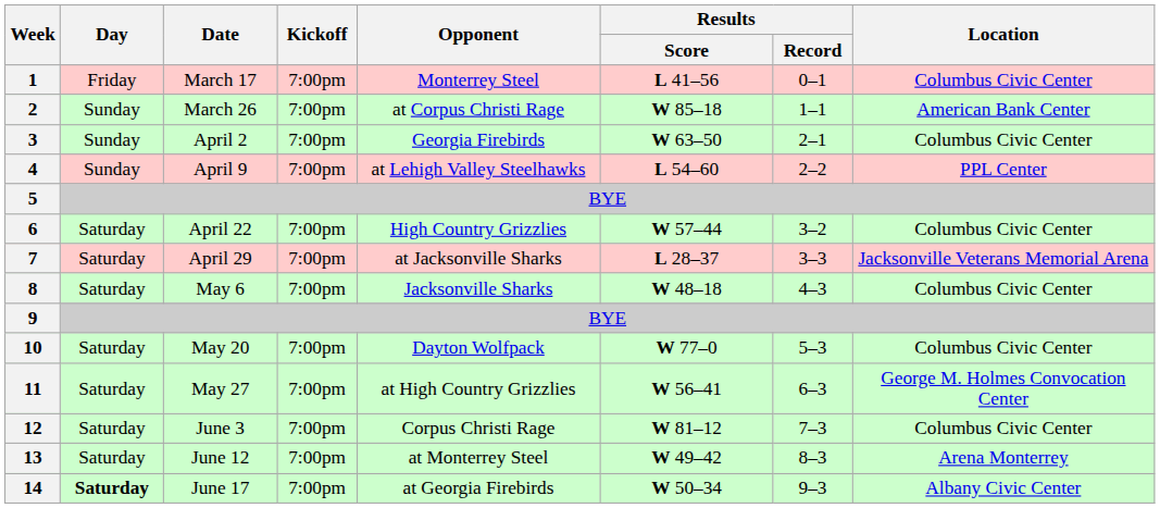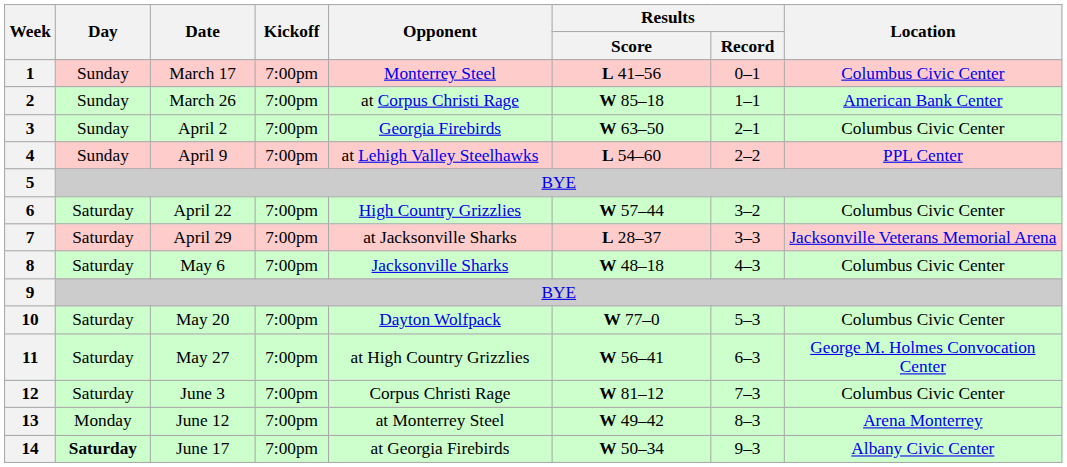 <table class="wikitable">
 <tr>
 <th rowspan="2" width="40">Week</th>
 <th rowspan="2" width="80">Day</th>
 <th rowspan="2" width="90">Date</th>
 <th rowspan="2" width="60">Kickoff</th>
 <th rowspan="2" width="200">Opponent</th>
 <th colspan="2" width="200">Results</th>
 <th rowspan="2" width="250">Location</th>
 </tr>
 <tr>
 <th width="140">Score</th>
 <th width="60">Record</th>
 </tr>
 <tr align="center" bgcolor=#FFCCCC>
 <th>1</th>
-<td>Friday</td>
+<td>Sunday</td>
 <td>March 17</td>
 <td>7:00pm</td>
 <td><a href='#'>Monterrey Steel</a></td>
 <td><strong>L</strong> 41–56</td>
 <td>0–1</td>
 <td><a href='#'>Columbus Civic Center</a></td>
 </tr>
 <tr align="center" bgcolor=#CCFFCC>
 <th>2</th>
 <td>Sunday</td>
 <td>March 26</td>
 <td>7:00pm</td>
 <td>at <a href='#'>Corpus Christi Rage</a></td>
 <td><strong>W</strong> 85–18</td>
 <td>1–1</td>
 <td><a href='#'>American Bank Center</a></td>
 </tr>
 <tr align="center" bgcolor=#CCFFCC>
 <th>3</th>
 <td>Sunday</td>
 <td>April 2</td>
 <td>7:00pm</td>
 <td><a href='#'>Georgia Firebirds</a></td>
 <td><strong>W</strong> 63–50</td>
 <td>2–1</td>
 <td>Columbus Civic Center</td>
 </tr>
 <tr align="center" bgcolor=#FFCCCC>
 <th>4</th>
 <td>Sunday</td>
 <td>April 9</td>
 <td>7:00pm</td>
 <td>at <a href='#'>Lehigh Valley Steelhawks</a></td>
 <td><strong>L</strong> 54–60</td>
 <td>2–2</td>
 <td><a href='#'>PPL Center</a></td>
 </tr>
 <tr align="center" bgcolor="#CCCCCC">
 <th>5</th>
 <td colSpan=7><a href='#'>BYE</a></td>
 </tr>
 <tr align="center" bgcolor=#CCFFCC>
 <th>6</th>
 <td>Saturday</td>
 <td>April 22</td>
 <td>7:00pm</td>
 <td><a href='#'>High Country Grizzlies</a></td>
 <td><strong>W</strong> 57–44</td>
 <td>3–2</td>
 <td>Columbus Civic Center</td>
 </tr>
 <tr align="center" bgcolor=#FFCCCC>
 <th>7</th>
 <td>Saturday</td>
 <td>April 29</td>
 <td>7:00pm</td>
 <td>at Jacksonville Sharks</td>
 <td><strong>L</strong> 28–37</td>
 <td>3–3</td>
 <td><a href='#'>Jacksonville Veterans Memorial Arena</a></td>
 </tr>
 <tr align="center" bgcolor=#CCFFCC>
 <th>8</th>
 <td>Saturday</td>
 <td>May 6</td>
 <td>7:00pm</td>
 <td><a href='#'>Jacksonville Sharks</a></td>
 <td><strong>W</strong> 48–18</td>
 <td>4–3</td>
 <td>Columbus Civic Center</td>
 </tr>
 <tr align="center" bgcolor="#CCCCCC">
 <th>9</th>
 <td colSpan=7><a href='#'>BYE</a></td>
 </tr>
 <tr align="center" bgcolor=#CCFFCC>
 <th>10</th>
 <td>Saturday</td>
 <td>May 20</td>
 <td>7:00pm</td>
 <td><a href='#'>Dayton Wolfpack</a></td>
 <td><strong>W</strong> 77–0</td>
 <td>5–3</td>
 <td>Columbus Civic Center</td>
 </tr>
 <tr align="center" bgcolor=#CCFFCC>
 <th>11</th>
 <td>Saturday</td>
 <td>May 27</td>
 <td>7:00pm</td>
 <td>at High Country Grizzlies</td>
 <td><strong>W</strong> 56–41</td>
 <td>6–3</td>
 <td><a href='#'>George M. Holmes Convocation Center</a></td>
 </tr>
 <tr align="center" bgcolor=#CCFFCC>
 <th>12</th>
 <td>Saturday</td>
 <td>June 3</td>
 <td>7:00pm</td>
 <td>Corpus Christi Rage</td>
 <td><strong>W</strong> 81–12</td>
 <td>7–3</td>
 <td>Columbus Civic Center</td>
 </tr>
 <tr align="center" bgcolor="#CCFFCC">
 <th>13</th>
-<td>Saturday</td>
+<td>Monday</td>
 <td>June 12</td>
 <td>7:00pm</td>
 <td>at Monterrey Steel</td>
 <td><strong>W</strong> 49–42</td>
 <td>8–3</td>
 <td><a href='#'>Arena Monterrey</a></td>
 </tr>
 <tr align="center" bgcolor=#CCFFCC>
 <th>14</th>
 <td><strong>Saturday</strong></td>
 <td>June 17</td>
 <td>7:00pm</td>
 <td>at Georgia Firebirds</td>
 <td><strong>W</strong> 50–34</td>
 <td>9–3</td>
 <td><a href='#'>Albany Civic Center</a></td>
 </tr>
 </table>
